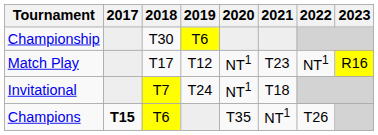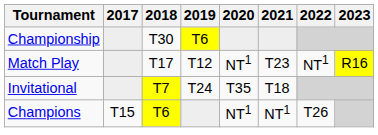 <table class="wikitable" style="text-align:center;">
 <tr>
 <th>Tournament</th>
 <th>2017</th>
 <th>2018</th>
 <th>2019</th>
 <th>2020</th>
 <th>2021</th>
 <th>2022</th>
 <th>2023</th>
 </tr>
 <tr>
 <td align="left"><a href='#'>Championship</a></td>
 <td style="background:#eeeeee;"></td>
 <td>T30</td>
 <td style="background:yellow;">T6</td>
 <td style="background:#eeeeee;"></td>
 <td style="background:#eeeeee;"></td>
 <td colspan=2 style="background:#D3D3D3;"></td>
 </tr>
 <tr>
 <td align="left"><a href='#'>Match Play</a></td>
 <td style="background:#eeeeee;"></td>
 <td>T17</td>
 <td>T12</td>
 <td>NT<sup>1</sup></td>
 <td>T23</td>
 <td>NT<sup>1</sup></td>
 <td style="background:yellow;">R16</td>
 </tr>
 <tr>
 <td align="left"><a href='#'>Invitational</a></td>
 <td style="background:#eeeeee;"></td>
 <td style="background:yellow;">T7</td>
 <td>T24</td>
-<td>NT<sup>1</sup></td>
+<td>T35</td>
 <td>T18</td>
 <td colspan=2 style="background:#D3D3D3;"></td>
 </tr>
 <tr>
 <td align="left"><a href='#'>Champions</a></td>
-<td><strong>T15</strong></td>
+<td>T15</td>
 <td style="background:yellow;">T6</td>
 <td style="background:#eeeeee;"></td>
-<td>T35</td>
+<td>NT<sup>1</sup></td>
 <td>NT<sup>1</sup></td>
 <td>T26</td>
 <td colspan=2 style="background:#D3D3D3;"></td>
 </tr>
 </table>
